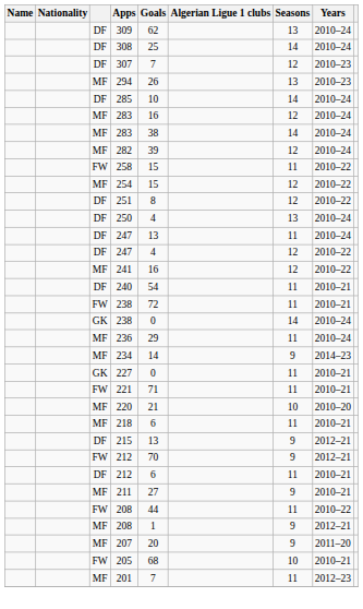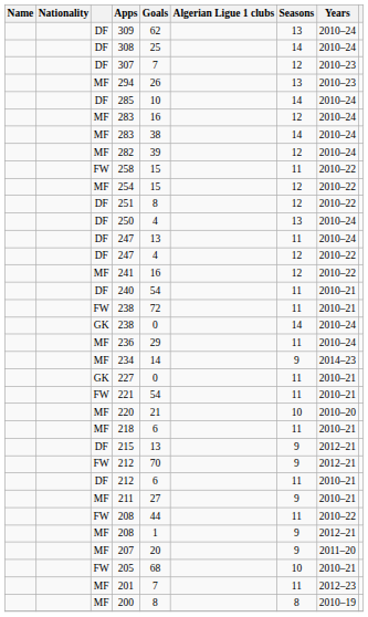 <table class="wikitable sortable" style="font-size: 90%; text-align: center;">
 <tr>
 <th>Name</th>
 <th>Nationality</th>
 <th></th>
 <th>Apps</th>
 <th>Goals</th>
 <th>Algerian Ligue 1 clubs</th>
 <th>Seasons</th>
 <th>Years</th>
 <th></th>
 </tr>
 <tr>
 <td align="left"></td>
 <td align="left"></td>
 <td>DF</td>
 <td>309</td>
 <td>62</td>
 <td align="left"></td>
 <td>13</td>
 <td>2010–24</td>
 <td></td>
 </tr>
 <tr>
 <td align="left"></td>
 <td align="left"></td>
 <td>DF</td>
 <td>308</td>
 <td>25</td>
 <td align="left"></td>
 <td>14</td>
 <td>2010–24</td>
 <td></td>
 </tr>
 <tr>
 <td align="left"></td>
 <td align="left"></td>
 <td>DF</td>
 <td>307</td>
 <td>7</td>
 <td align="left"></td>
 <td>12</td>
 <td>2010–23</td>
 <td></td>
 </tr>
 <tr>
 <td align="left"></td>
 <td align="left"></td>
 <td>MF</td>
 <td>294</td>
 <td>26</td>
 <td align="left"></td>
 <td>13</td>
 <td>2010–23</td>
 <td></td>
 </tr>
 <tr>
 <td align="left"><strong></strong></td>
 <td align="left"></td>
 <td>DF</td>
 <td>285</td>
 <td>10</td>
 <td align="left"></td>
 <td>14</td>
 <td>2010–24</td>
 <td></td>
 </tr>
 <tr>
 <td align="left"><strong></strong></td>
 <td align="left"></td>
 <td>MF</td>
 <td>283</td>
 <td>16</td>
 <td align="left"></td>
 <td>12</td>
 <td>2010–24</td>
 <td></td>
 </tr>
 <tr>
 <td align="left"><strong></strong></td>
 <td align="left"></td>
 <td>MF</td>
 <td>283</td>
 <td>38</td>
 <td align="left"></td>
 <td>14</td>
 <td>2010–24</td>
 <td></td>
 </tr>
 <tr>
 <td align="left"><strong></strong></td>
 <td align="left"></td>
 <td>MF</td>
 <td>282</td>
 <td>39</td>
 <td align="left"></td>
 <td>12</td>
 <td>2010–24</td>
 <td></td>
 </tr>
 <tr>
 <td align="left"></td>
 <td align="left"></td>
 <td>FW</td>
 <td>258</td>
 <td>15</td>
 <td align="left"></td>
 <td>11</td>
 <td>2010–22</td>
 <td></td>
 </tr>
 <tr>
 <td align="left"></td>
 <td align="left"></td>
 <td>MF</td>
 <td>254</td>
 <td>15</td>
 <td align="left"></td>
 <td>12</td>
 <td>2010–22</td>
 <td></td>
 </tr>
 <tr>
 <td align="left"></td>
 <td align="left"></td>
 <td>DF</td>
 <td>251</td>
 <td>8</td>
 <td align="left"></td>
 <td>12</td>
 <td>2010–22</td>
 <td></td>
 </tr>
 <tr>
 <td align="left"></td>
 <td align="left"></td>
 <td>DF</td>
 <td>250</td>
 <td>4</td>
 <td align="left"></td>
 <td>13</td>
 <td>2010–24</td>
 <td></td>
 </tr>
 <tr>
 <td align="left"><strong></strong></td>
 <td align="left"></td>
 <td>DF</td>
 <td>247</td>
 <td>13</td>
 <td align="left"></td>
 <td>11</td>
 <td>2010–24</td>
 <td></td>
 </tr>
 <tr>
 <td align="left"></td>
 <td align="left"></td>
 <td>DF</td>
 <td>247</td>
 <td>4</td>
 <td align="left"></td>
 <td>12</td>
 <td>2010–22</td>
 <td></td>
 </tr>
 <tr>
 <td align="left"></td>
 <td align="left"></td>
 <td>MF</td>
 <td>241</td>
 <td>16</td>
 <td align="left"></td>
 <td>12</td>
 <td>2010–22</td>
 <td></td>
 </tr>
 <tr>
 <td align="left"></td>
 <td align="left"></td>
 <td>DF</td>
 <td>240</td>
 <td>54</td>
 <td align="left"></td>
 <td>11</td>
 <td>2010–21</td>
 <td></td>
 </tr>
 <tr>
 <td align="left"></td>
 <td align="left"></td>
 <td>FW</td>
 <td>238</td>
 <td>72</td>
 <td align="left"></td>
 <td>11</td>
 <td>2010–21</td>
 <td></td>
 </tr>
 <tr>
 <td align="left"></td>
 <td align="left"></td>
 <td>GK</td>
 <td>238</td>
 <td>0</td>
 <td align="left"></td>
 <td>14</td>
 <td>2010–24</td>
 <td></td>
 </tr>
 <tr>
 <td align="left"><strong></strong></td>
 <td align="left"></td>
 <td>MF</td>
 <td>236</td>
 <td>29</td>
 <td align="left"></td>
 <td>11</td>
 <td>2010–24</td>
 <td></td>
 </tr>
 <tr>
 <td align="left"></td>
 <td align="left"></td>
 <td>MF</td>
 <td>234</td>
 <td>14</td>
 <td align="left"></td>
 <td>9</td>
 <td>2014–23</td>
 <td></td>
 </tr>
 <tr>
 <td align="left"></td>
 <td align="left"></td>
 <td>GK</td>
 <td>227</td>
 <td>0</td>
 <td align="left"></td>
 <td>11</td>
 <td>2010–21</td>
 <td></td>
 </tr>
 <tr>
 <td align="left"></td>
 <td align="left"></td>
 <td>FW</td>
 <td>221</td>
-<td>71</td>
+<td>54</td>
 <td align="left"></td>
 <td>11</td>
 <td>2010–21</td>
 <td></td>
 </tr>
 <tr>
 <td align="left"></td>
 <td align="left"></td>
 <td>MF</td>
 <td>220</td>
 <td>21</td>
 <td align="left"></td>
 <td>10</td>
 <td>2010–20</td>
 <td></td>
 </tr>
 <tr>
 <td align="left"></td>
 <td align="left"></td>
 <td>MF</td>
 <td>218</td>
 <td>6</td>
 <td align="left"></td>
 <td>11</td>
 <td>2010–21</td>
 <td></td>
 </tr>
 <tr>
 <td align="left"></td>
 <td align="left"></td>
 <td>DF</td>
 <td>215</td>
 <td>13</td>
 <td align="left"></td>
 <td>9</td>
 <td>2012–21</td>
 <td></td>
 </tr>
 <tr>
 <td align="left"></td>
 <td align="left"></td>
 <td>FW</td>
 <td>212</td>
 <td>70</td>
 <td align="left"></td>
 <td>9</td>
 <td>2012–21</td>
 <td></td>
 </tr>
 <tr>
 <td align="left"></td>
 <td align="left"></td>
 <td>DF</td>
 <td>212</td>
 <td>6</td>
 <td align="left"></td>
 <td>11</td>
 <td>2010–21</td>
 <td></td>
 </tr>
 <tr>
 <td align="left"></td>
 <td align="left"></td>
 <td>MF</td>
 <td>211</td>
 <td>27</td>
 <td align="left"></td>
 <td>9</td>
 <td>2010–21</td>
 <td></td>
 </tr>
 <tr>
 <td align="left"></td>
 <td align="left"></td>
 <td>FW</td>
 <td>208</td>
 <td>44</td>
 <td align="left"></td>
 <td>11</td>
 <td>2010–22</td>
 <td></td>
 </tr>
 <tr>
 <td align="left"></td>
 <td align="left"></td>
 <td>MF</td>
 <td>208</td>
 <td>1</td>
 <td align="left"></td>
 <td>9</td>
 <td>2012–21</td>
 <td></td>
 </tr>
 <tr>
 <td align="left"></td>
 <td align="left"></td>
 <td>MF</td>
 <td>207</td>
 <td>20</td>
 <td align="left"></td>
 <td>9</td>
 <td>2011–20</td>
 <td></td>
 </tr>
 <tr>
 <td align="left"></td>
 <td align="left"></td>
 <td>FW</td>
 <td>205</td>
 <td>68</td>
 <td align="left"></td>
 <td>10</td>
 <td>2010–21</td>
 <td></td>
 </tr>
 <tr>
 <td align="left"></td>
 <td align="left"></td>
 <td>MF</td>
 <td>201</td>
 <td>7</td>
 <td align="left"></td>
 <td>11</td>
 <td>2012–23</td>
 <td></td>
 </tr>
 <tr>
+<td align="left"></td>
+<td align="left"></td>
+<td>MF</td>
+<td>200</td>
+<td>8</td>
+<td align="left"></td>
+<td>8</td>
+<td>2010–19</td>
+<td></td>
+</tr>
+<tr>
 </tr>
 </table>
